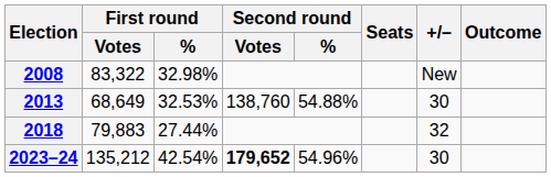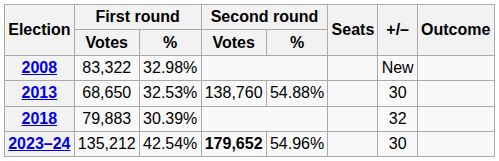 <table class=wikitable style=text-align:center>
 <tr>
 <th rowspan=2>Election</th>
 <th colspan=2>First round</th>
 <th colspan=2>Second round</th>
 <th rowspan=2>Seats</th>
 <th rowspan=2>+/–</th>
 <th rowspan=2>Outcome</th>
 </tr>
 <tr>
 <th>Votes</th>
 <th>%</th>
 <th>Votes</th>
 <th>%</th>
 </tr>
 <tr>
 <th><a href='#'>2008</a></th>
 <td>83,322</td>
 <td>32.98%</td>
 <td colspan="2"></td>
 <td></td>
 <td>New</td>
 <td></td>
 </tr>
 <tr>
 <th><a href='#'>2013</a></th>
-<td>68,649</td>
+<td>68,650</td>
 <td>32.53%</td>
 <td>138,760</td>
 <td>54.88%</td>
 <td></td>
 <td> 30</td>
 <td></td>
 </tr>
 <tr>
 <th><a href='#'>2018</a></th>
 <td>79,883</td>
-<td>27.44%</td>
+<td>30.39%</td>
 <td colspan="2"></td>
 <td></td>
 <td> 32</td>
 <td></td>
 </tr>
 <tr>
 <th><a href='#'>2023–24</a></th>
 <td>135,212</td>
 <td>42.54%</td>
 <td><strong>179,652</strong></td>
 <td>54.96%</td>
 <td></td>
 <td> 30</td>
 <td></td>
 </tr>
 <tr>
 </tr>
 </table>
